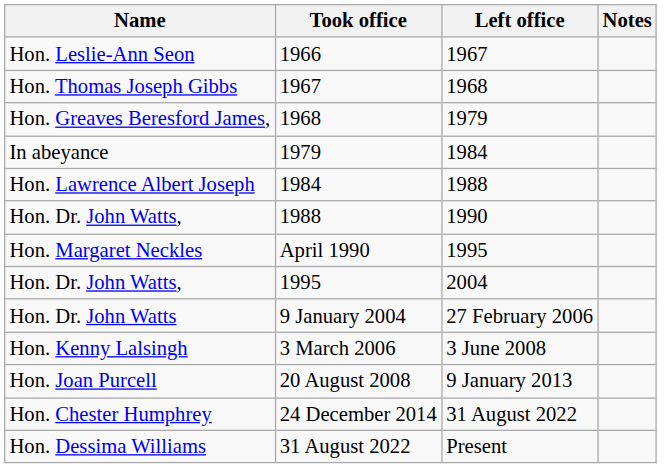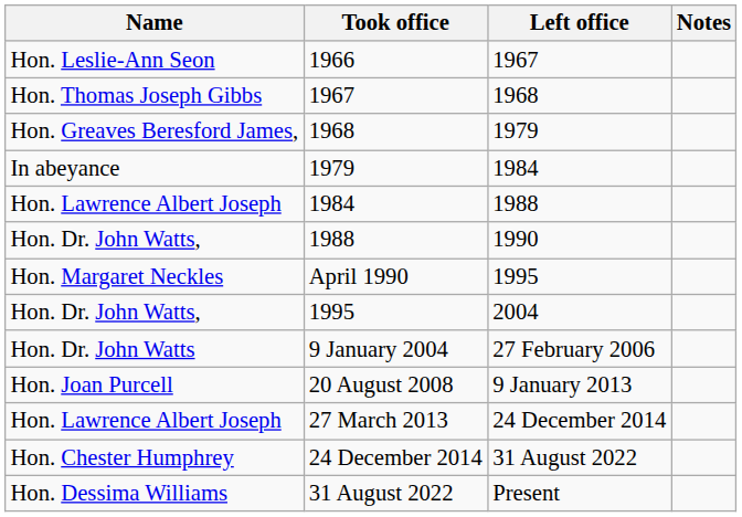 <table class="wikitable">
 <tr>
 <th>Name</th>
 <th>Took office</th>
 <th>Left office</th>
 <th>Notes</th>
 </tr>
 <tr>
 <td>Hon. <a href='#'>Leslie-Ann Seon</a></td>
 <td>1966</td>
 <td>1967</td>
 <td></td>
 </tr>
 <tr>
 <td>Hon. <a href='#'>Thomas Joseph Gibbs</a></td>
 <td>1967</td>
 <td>1968</td>
 <td></td>
 </tr>
 <tr>
 <td>Hon. <a href='#'>Greaves Beresford James</a>, </td>
 <td>1968</td>
 <td>1979</td>
 <td></td>
 </tr>
 <tr>
 <td>In abeyance</td>
 <td>1979</td>
 <td>1984</td>
 <td></td>
 </tr>
 <tr>
 <td>Hon. <a href='#'>Lawrence Albert Joseph</a></td>
 <td>1984</td>
 <td>1988</td>
 <td></td>
 </tr>
 <tr>
 <td>Hon. Dr. <a href='#'>John Watts</a>, </td>
 <td>1988</td>
 <td>1990</td>
 <td></td>
 </tr>
 <tr>
 <td>Hon. <a href='#'>Margaret Neckles</a></td>
 <td>April 1990</td>
 <td>1995</td>
 <td></td>
 </tr>
 <tr>
 <td>Hon. Dr. <a href='#'>John Watts</a>, </td>
 <td>1995</td>
 <td>2004</td>
 <td></td>
 </tr>
 <tr>
 <td>Hon. Dr. <a href='#'>John Watts</a></td>
 <td>9 January 2004</td>
 <td>27 February 2006</td>
 <td></td>
 </tr>
 <tr>
-<td>Hon. <a href='#'>Kenny Lalsingh</a></td>
-<td>3 March 2006</td>
-<td>3 June 2008</td>
+<td>Hon. <a href='#'>Joan Purcell</a></td>
+<td>20 August 2008</td>
+<td>9 January 2013</td>
 <td></td>
 </tr>
 <tr>
-<td>Hon. <a href='#'>Joan Purcell</a></td>
-<td>20 August 2008</td>
-<td>9 January 2013</td>
+<td>Hon. <a href='#'>Lawrence Albert Joseph</a></td>
+<td>27 March 2013</td>
+<td>24 December 2014</td>
 <td></td>
 </tr>
 <tr>
 <td>Hon. <a href='#'>Chester Humphrey</a></td>
 <td>24 December 2014</td>
 <td>31 August 2022</td>
 <td></td>
 </tr>
 <tr>
 <td>Hon. <a href='#'>Dessima Williams</a></td>
 <td>31 August 2022</td>
 <td>Present</td>
 <td></td>
 </tr>
 </table>
